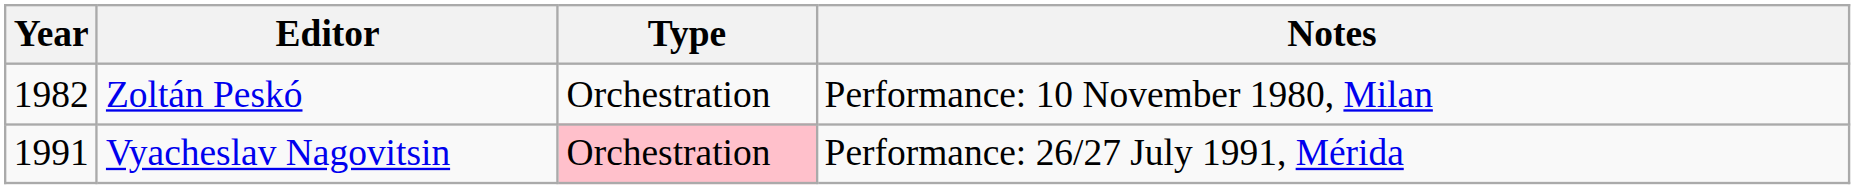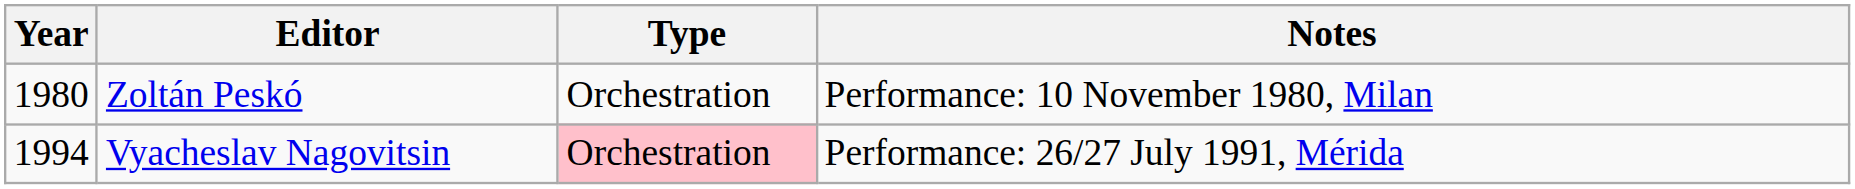 <table class="wikitable">
 <tr>
 <th style="width:5%;">Year</th>
 <th style="width:25%;">Editor</th>
 <th style="width:14%;">Type</th>
 <th style="width:56%;">Notes</th>
 </tr>
 <tr>
-<td>1982</td>
+<td>1980</td>
 <td><a href='#'>Zoltán Peskó</a></td>
 <td>Orchestration</td>
 <td>Performance: 10 November 1980, <a href='#'>Milan</a></td>
 </tr>
 <tr>
-<td>1991</td>
+<td>1994</td>
 <td><a href='#'>Vyacheslav Nagovitsin</a></td>
 <td style="background: pink;">Orchestration</td>
 <td>Performance: 26/27 July 1991, <a href='#'>Mérida</a></td>
 </tr>
 </table>
